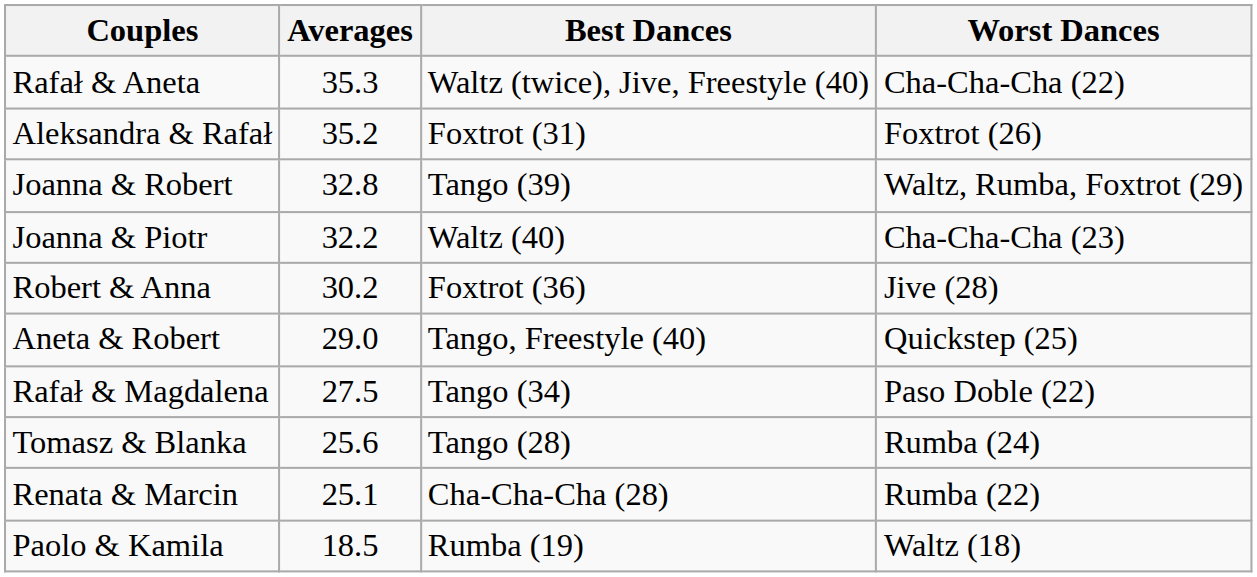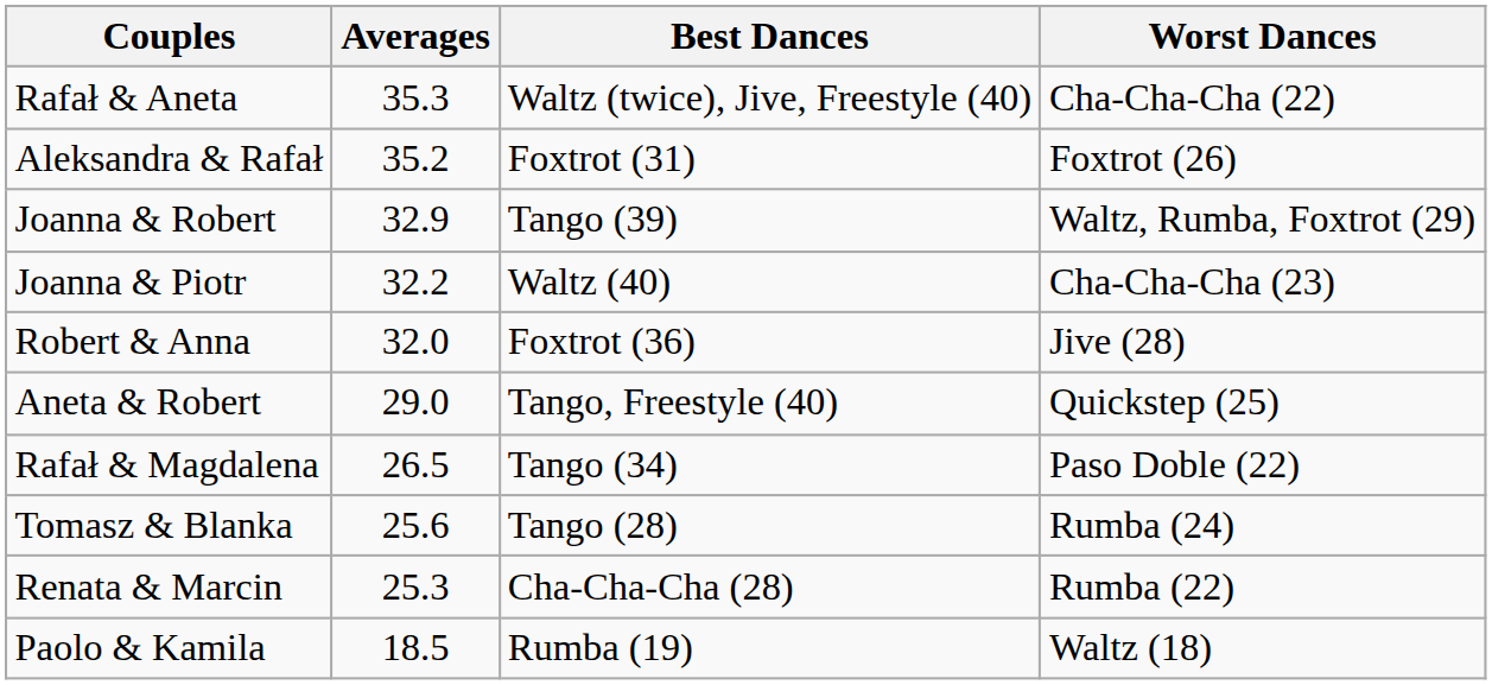 <table class="wikitable">
 <tr>
 <th>Couples</th>
 <th>Averages</th>
 <th>Best Dances</th>
 <th>Worst Dances</th>
 </tr>
 <tr>
 <td>Rafał & Aneta</td>
 <td style="text-align:center;">35.3</td>
 <td>Waltz (twice), Jive, Freestyle (40)</td>
 <td>Cha-Cha-Cha (22)</td>
 </tr>
 <tr>
 <td>Aleksandra & Rafał</td>
 <td style="text-align:center;">35.2</td>
 <td>Foxtrot (31)</td>
 <td>Foxtrot (26)</td>
 </tr>
 <tr>
 <td>Joanna & Robert</td>
-<td style="text-align:center;">32.8</td>
+<td style="text-align:center;">32.9</td>
 <td>Tango (39)</td>
 <td>Waltz, Rumba, Foxtrot (29)</td>
 </tr>
 <tr>
 <td>Joanna & Piotr</td>
 <td style="text-align:center;">32.2</td>
 <td>Waltz (40)</td>
 <td>Cha-Cha-Cha (23)</td>
 </tr>
 <tr>
 <td>Robert & Anna</td>
-<td style="text-align:center;">30.2</td>
+<td style="text-align:center;">32.0</td>
 <td>Foxtrot (36)</td>
 <td>Jive (28)</td>
 </tr>
 <tr>
 <td>Aneta & Robert</td>
 <td style="text-align:center;">29.0</td>
 <td>Tango, Freestyle (40)</td>
 <td>Quickstep (25)</td>
 </tr>
 <tr>
 <td>Rafał & Magdalena</td>
-<td style="text-align:center;">27.5</td>
+<td style="text-align:center;">26.5</td>
 <td>Tango (34)</td>
 <td>Paso Doble (22)</td>
 </tr>
 <tr>
 <td>Tomasz & Blanka</td>
 <td style="text-align:center;">25.6</td>
 <td>Tango (28)</td>
 <td>Rumba (24)</td>
 </tr>
 <tr>
 <td>Renata & Marcin</td>
-<td style="text-align:center;">25.1</td>
+<td style="text-align:center;">25.3</td>
 <td>Cha-Cha-Cha (28)</td>
 <td>Rumba (22)</td>
 </tr>
 <tr>
 <td>Paolo & Kamila</td>
 <td style="text-align:center;">18.5</td>
 <td>Rumba (19)</td>
 <td>Waltz (18)</td>
 </tr>
 </table>
